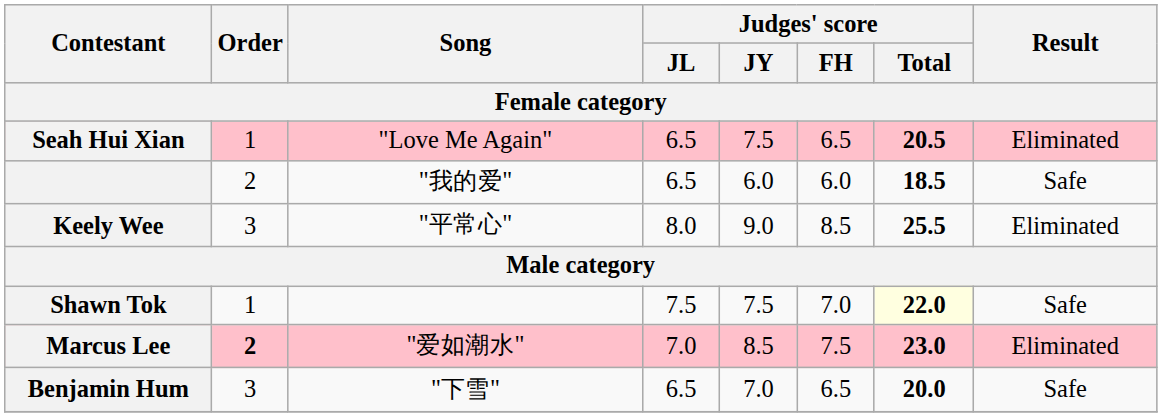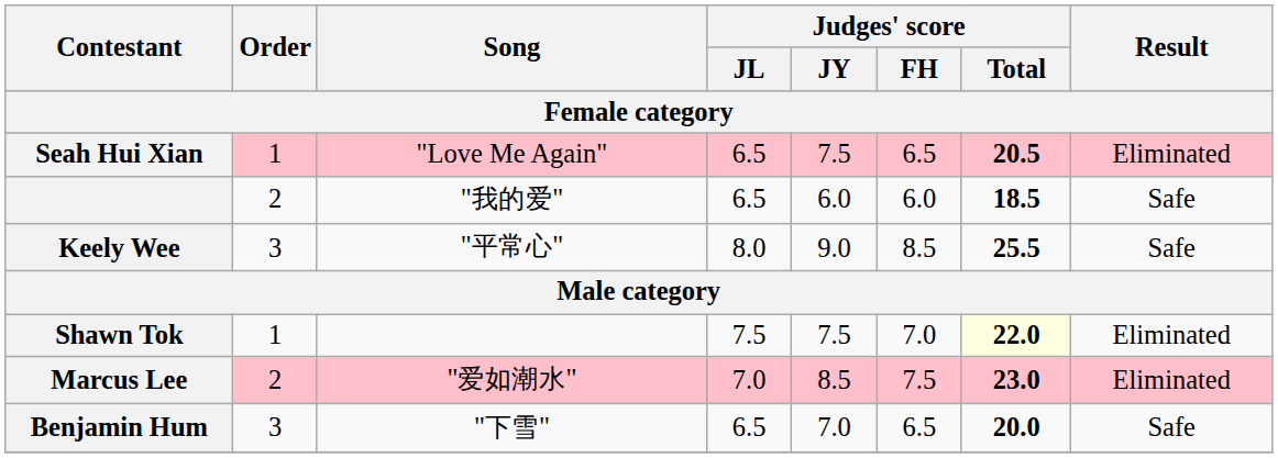 <table class="wikitable plainrowheaders" style="text-align:center;">
 <tr>
 <th rowspan=2 scope="col" style="width:8em;">Contestant</th>
 <th rowspan=2 scope="col">Order</th>
 <th rowspan=2 scope="col" style="width:14em;">Song</th>
 <th colspan=4 scope="col">Judges' score</th>
 <th rowspan=2 scope="col" style="width:7em;">Result</th>
 </tr>
 <tr>
 <th style="width:2.7em;">JL</th>
 <th style="width:2.7em;">JY</th>
 <th style="width:2.7em;">FH</th>
 <th style="width:3.6em;">Total</th>
 </tr>
 <tr>
 <th colspan=8>Female category</th>
 </tr>
 <tr style="background:pink;">
 <th scope="row">Seah Hui Xian</th>
 <td>1</td>
 <td>"Love Me Again"</td>
 <td>6.5</td>
 <td>7.5</td>
 <td>6.5</td>
 <td><strong>20.5</strong></td>
 <td>Eliminated</td>
 </tr>
 <tr>
 <th scope="row"></th>
 <td>2</td>
 <td>"我的爱"</td>
 <td>6.5</td>
 <td>6.0</td>
 <td>6.0</td>
 <td><strong>18.5</strong></td>
 <td>Safe</td>
 </tr>
 <tr>
 <th scope="row">Keely Wee</th>
 <td>3</td>
 <td>"平常心"</td>
 <td>8.0</td>
 <td>9.0</td>
 <td>8.5</td>
 <td><strong>25.5</strong></td>
-<td>Eliminated</td>
+<td>Safe</td>
 </tr>
 <tr>
 <th colspan=8>Male category</th>
 </tr>
 <tr>
 <th scope="row">Shawn Tok</th>
 <td>1</td>
 <td></td>
 <td>7.5</td>
 <td>7.5</td>
 <td>7.0</td>
 <td style="background: lightyellow;"><strong>22.0</strong></td>
-<td>Safe</td>
+<td>Eliminated</td>
 </tr>
 <tr style="background:pink;">
 <th scope="row">Marcus Lee</th>
-<td><strong>2</strong></td>
+<td>2</td>
 <td>"爱如潮水"</td>
 <td>7.0</td>
 <td>8.5</td>
 <td>7.5</td>
 <td><strong>23.0</strong></td>
 <td>Eliminated</td>
 </tr>
 <tr>
 <th scope="row">Benjamin Hum</th>
 <td>3</td>
 <td>"下雪"</td>
 <td>6.5</td>
 <td>7.0</td>
 <td>6.5</td>
 <td><strong>20.0</strong></td>
 <td>Safe</td>
 </tr>
 <tr>
 </tr>
 </table>
